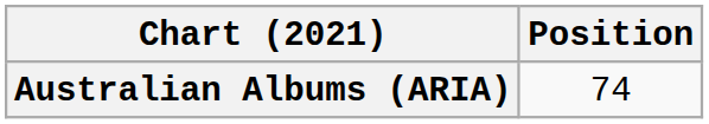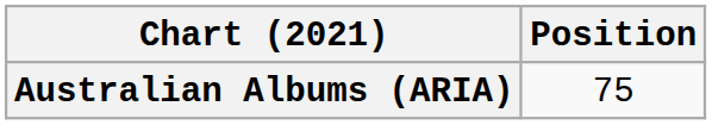 <table class="wikitable plainrowheaders" style="text-align:center">
 <tr>
 <th scope="col">Chart (2021)</th>
 <th scope="col">Position</th>
 </tr>
 <tr>
 <th scope="row">Australian Albums (ARIA)</th>
-<td>74</td>
+<td>75</td>
 </tr>
 </table>
